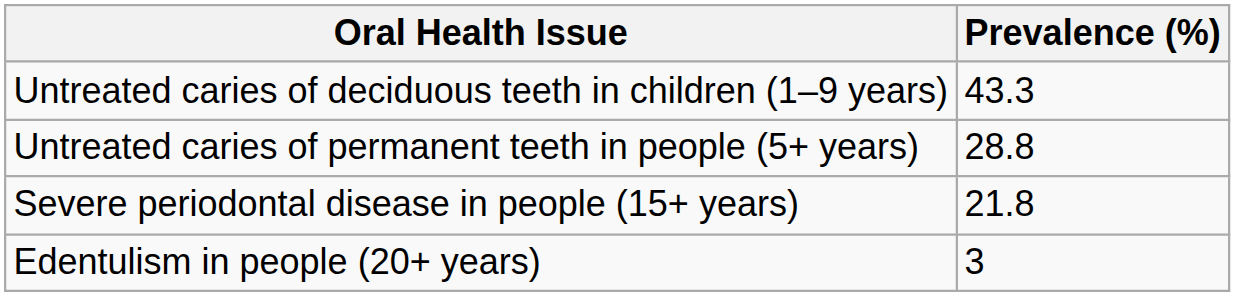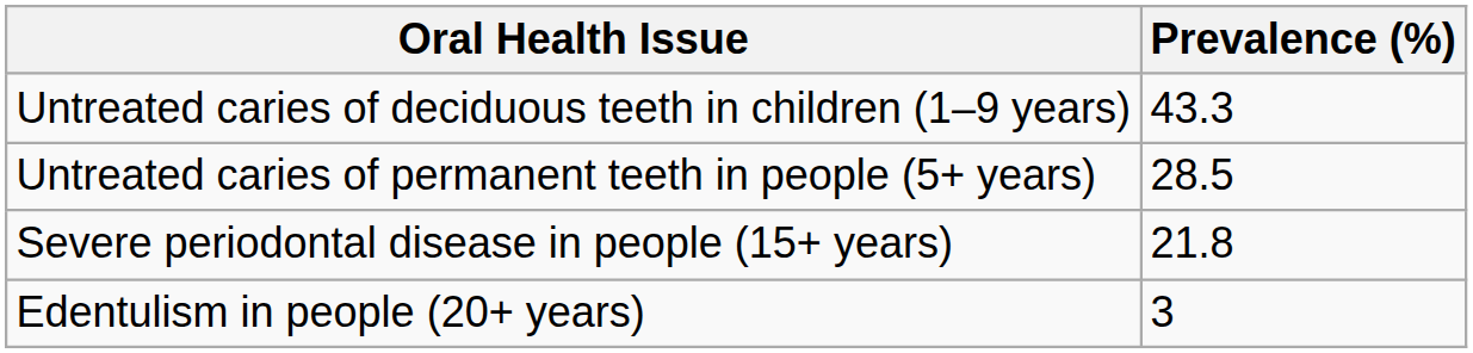 <table class="wikitable">
 <tr>
 <th>Oral Health Issue</th>
 <th>Prevalence (%)</th>
 </tr>
 <tr>
 <td>Untreated caries of deciduous teeth in children (1–9 years)</td>
 <td>43.3</td>
 </tr>
 <tr>
 <td>Untreated caries of permanent teeth in people (5+ years)</td>
-<td>28.8</td>
+<td>28.5</td>
 </tr>
 <tr>
 <td>Severe periodontal disease in people (15+ years)</td>
 <td>21.8</td>
 </tr>
 <tr>
 <td>Edentulism in people (20+ years)</td>
 <td>3</td>
 </tr>
 </table>
